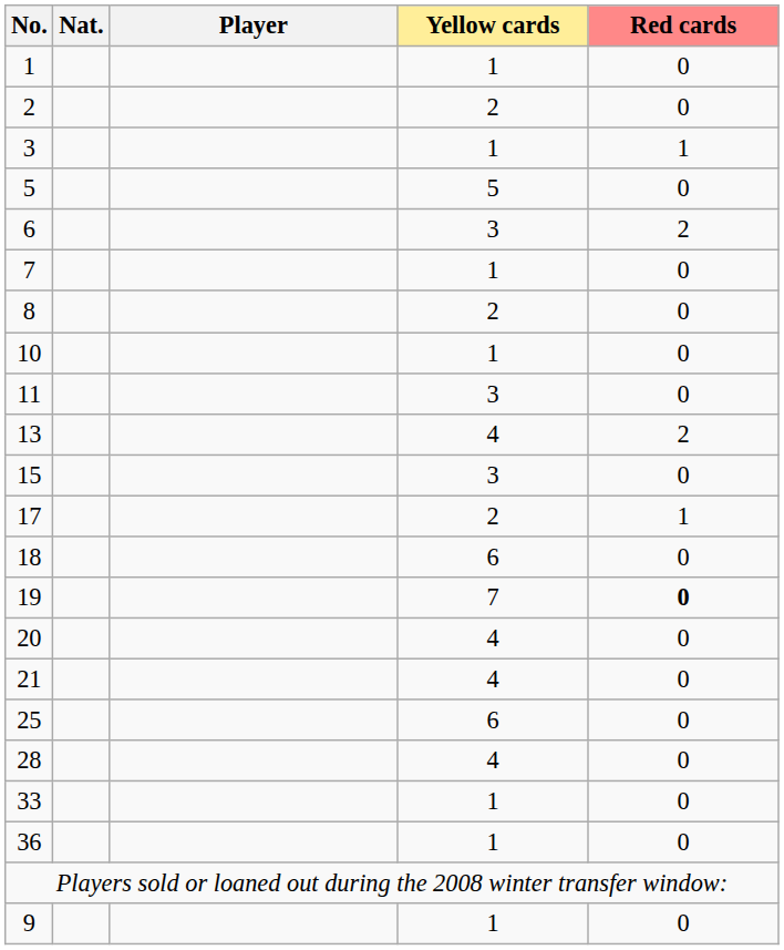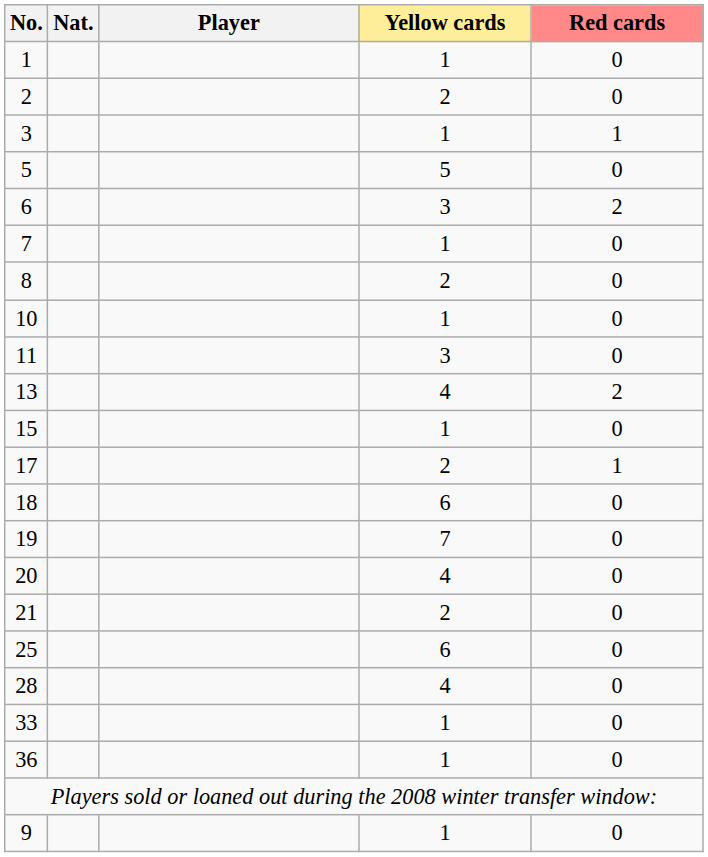 <table class="wikitable sortable" style="text-align:center; font-size:95%;">
 <tr>
 <th class="unsortable" style="width:20px;">No.</th>
 <th class="unsortable" style="width:24px;">Nat.</th>
 <th style="width:170px;">Player</th>
 <th style="width:110px; background:#fe9;"> Yellow cards</th>
 <th style="width:110px; background:#ff8888;"> Red cards</th>
 </tr>
 <tr>
 <td>1</td>
 <td></td>
 <td align="left"></td>
 <td>1</td>
 <td>0</td>
 </tr>
 <tr>
 <td>2</td>
 <td></td>
 <td align="left"></td>
 <td>2</td>
 <td>0</td>
 </tr>
 <tr>
 <td>3</td>
 <td></td>
 <td align="left"></td>
 <td>1</td>
 <td>1</td>
 </tr>
 <tr>
 <td>5</td>
 <td></td>
 <td align="left"></td>
 <td>5</td>
 <td>0</td>
 </tr>
 <tr>
 <td>6</td>
 <td></td>
 <td align="left"></td>
 <td>3</td>
 <td>2</td>
 </tr>
 <tr>
 <td>7</td>
 <td></td>
 <td align="left"></td>
 <td>1</td>
 <td>0</td>
 </tr>
 <tr>
 <td>8</td>
 <td></td>
 <td align="left"></td>
 <td>2</td>
 <td>0</td>
 </tr>
 <tr>
 <td>10</td>
 <td></td>
 <td align="left"></td>
 <td>1</td>
 <td>0</td>
 </tr>
 <tr>
 <td>11</td>
 <td></td>
 <td align="left"></td>
 <td>3</td>
 <td>0</td>
 </tr>
 <tr>
 <td>13</td>
 <td></td>
 <td align="left"></td>
 <td>4</td>
 <td>2</td>
 </tr>
 <tr>
 <td>15</td>
 <td></td>
 <td align="left"></td>
-<td>3</td>
+<td>1</td>
 <td>0</td>
 </tr>
 <tr>
 <td>17</td>
 <td></td>
 <td align="left"></td>
 <td>2</td>
 <td>1</td>
 </tr>
 <tr>
 <td>18</td>
 <td></td>
 <td align="left"></td>
 <td>6</td>
 <td>0</td>
 </tr>
 <tr>
 <td>19</td>
 <td></td>
 <td align="left"></td>
 <td>7</td>
-<td><strong>0</strong></td>
+<td>0</td>
 </tr>
 <tr>
 <td>20</td>
 <td></td>
 <td align="left"></td>
 <td>4</td>
 <td>0</td>
 </tr>
 <tr>
 <td>21</td>
 <td></td>
 <td align="left"></td>
-<td>4</td>
+<td>2</td>
 <td>0</td>
 </tr>
 <tr>
 <td>25</td>
 <td></td>
 <td align="left"></td>
 <td>6</td>
 <td>0</td>
 </tr>
 <tr>
 <td>28</td>
 <td></td>
 <td align="left"></td>
 <td>4</td>
 <td>0</td>
 </tr>
 <tr>
 <td>33</td>
 <td></td>
 <td align="left"></td>
 <td>1</td>
 <td>0</td>
 </tr>
 <tr>
 <td>36</td>
 <td></td>
 <td align="left"></td>
 <td>1</td>
 <td>0</td>
 </tr>
 <tr>
 <td colspan="10"><em>Players sold or loaned out during the 2008 winter transfer window:</em></td>
 </tr>
 <tr>
 <td>9</td>
 <td></td>
 <td align="left"></td>
 <td>1</td>
 <td>0</td>
 </tr>
 </table>
